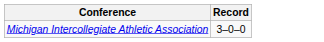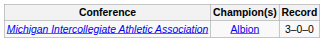 <table class="wikitable" style="text-align:center;">
 <tr>
 <th>Conference</th>
+<th>Champion(s)</th>
 <th>Record</th>
 </tr>
 <tr>
 <td><em><a href='#'>Michigan Intercollegiate Athletic Association</a></em></td>
+<td><a href='#'>Albion</a></td>
 <td>3–0–0</td>
 </tr>
 </table>
